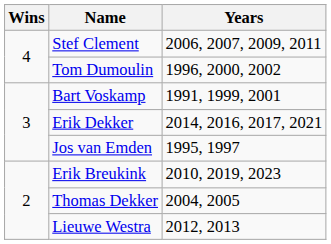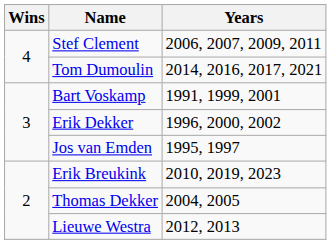 <table class="wikitable">
 <tr>
 <th>Wins</th>
 <th>Name</th>
 <th>Years</th>
 </tr>
 <tr>
 <td align=center rowspan=2>4</td>
 <td><a href='#'>Stef Clement</a></td>
 <td align=left>2006, 2007, 2009, 2011</td>
 </tr>
 <tr>
 <td><a href='#'>Tom Dumoulin</a></td>
-<td align=left>1996, 2000, 2002</td>
+<td align=left>2014, 2016, 2017, 2021</td>
 </tr>
 <tr>
 <td align=center rowspan=3>3</td>
 <td><a href='#'>Bart Voskamp</a></td>
 <td align=left>1991, 1999, 2001</td>
 </tr>
 <tr>
 <td><a href='#'>Erik Dekker</a></td>
-<td align=left>2014, 2016, 2017, 2021</td>
+<td align=left>1996, 2000, 2002</td>
 </tr>
 <tr>
 <td><a href='#'>Jos van Emden</a></td>
 <td align=left>1995, 1997</td>
 </tr>
 <tr>
 <td align=center rowspan=3>2</td>
 <td><a href='#'>Erik Breukink</a></td>
 <td align=left>2010, 2019, 2023</td>
 </tr>
 <tr>
 <td><a href='#'>Thomas Dekker</a></td>
 <td align=left>2004, 2005</td>
 </tr>
 <tr>
 <td><a href='#'>Lieuwe Westra</a></td>
 <td align=left>2012, 2013</td>
 </tr>
 </table>
